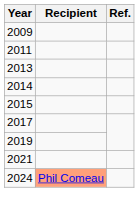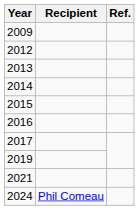 <table class="wikitable sortable mw-collapsible">
 <tr>
 <th>Year</th>
 <th>Recipient</th>
 <th>Ref.</th>
 </tr>
 <tr>
 <td>2009</td>
 <td></td>
 <td></td>
 </tr>
 <tr>
-<td>2011</td>
+<td>2012</td>
 <td></td>
 <td></td>
 </tr>
 <tr>
 <td>2013</td>
 <td></td>
 <td></td>
 </tr>
 <tr>
 <td>2014</td>
 <td></td>
 <td></td>
 </tr>
 <tr>
 <td>2015</td>
 <td></td>
 <td></td>
 </tr>
 <tr>
+<td>2016</td>
+<td></td>
+<td></td>
+</tr>
+<tr>
 <td>2017</td>
 <td></td>
 </tr>
 <tr>
 <td>2019</td>
 <td></td>
 </tr>
 <tr>
 <td>2021</td>
 <td></td>
 <td></td>
 </tr>
 <tr>
 <td>2024</td>
-<td style="background: lightsalmon;"><a href='#'>Phil Comeau</a></td>
+<td><a href='#'>Phil Comeau</a></td>
 <td></td>
 </tr>
 </table>
